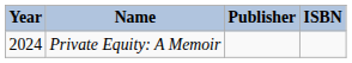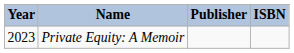 <table class="wikitable">
 <tr>
 <th style="background:#B0C4DE;">Year</th>
 <th style="background:#B0C4DE;">Name</th>
 <th style="background:#B0C4DE;">Publisher</th>
 <th style="background:#B0C4DE;">ISBN</th>
 </tr>
 <tr>
-<td>2024</td>
+<td>2023</td>
 <td><em>Private Equity: A Memoir</em></td>
 <td></td>
 <td></td>
 </tr>
 </table>
